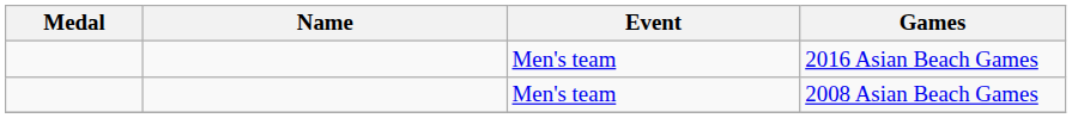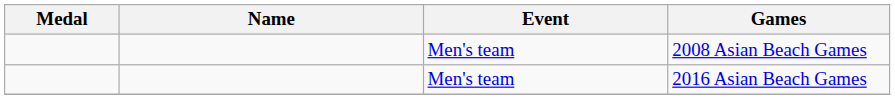 <table class="wikitable sortable" style="font-size:100%">
 <tr>
 <th width="90">Medal</th>
 <th width="250">Name</th>
 <th width="200">Event</th>
 <th width="180">Games</th>
 </tr>
 <tr>
 <td></td>
 <td></td>
 <td><a href='#'>Men's team</a></td>
-<td><a href='#'>2016 Asian Beach Games</a></td>
+<td><a href='#'>2008 Asian Beach Games</a></td>
 </tr>
 <tr>
 <td></td>
 <td></td>
 <td><a href='#'>Men's team</a></td>
-<td><a href='#'>2008 Asian Beach Games</a></td>
+<td><a href='#'>2016 Asian Beach Games</a></td>
 </tr>
 <tr>
 </tr>
 </table>
